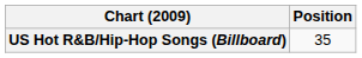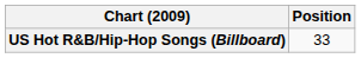 <table class="wikitable plainrowheaders">
 <tr>
 <th>Chart (2009)</th>
 <th>Position</th>
 </tr>
 <tr>
 <th scope="row">US Hot R&B/Hip-Hop Songs (<em>Billboard</em>)</th>
-<td align="center">35</td>
+<td align="center">33</td>
 </tr>
 </table>
